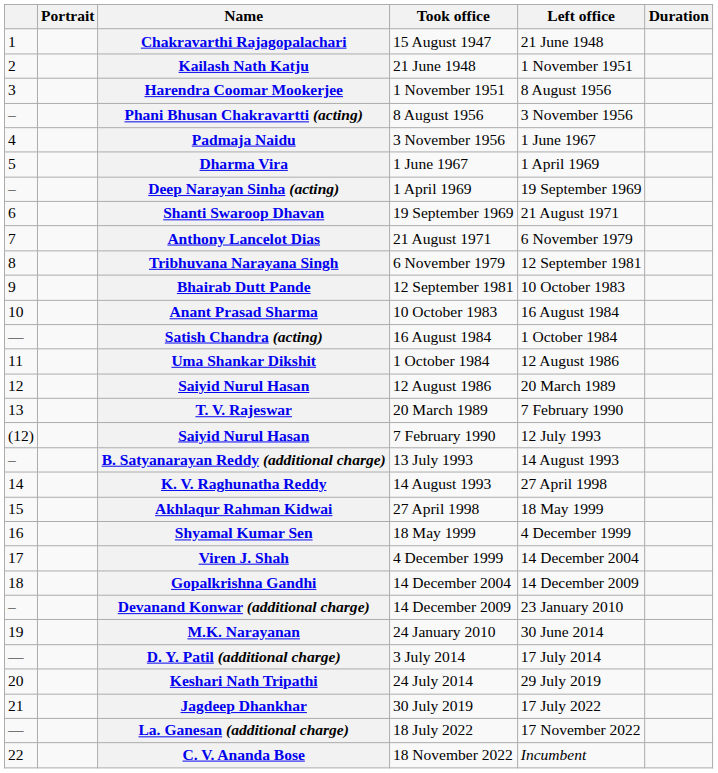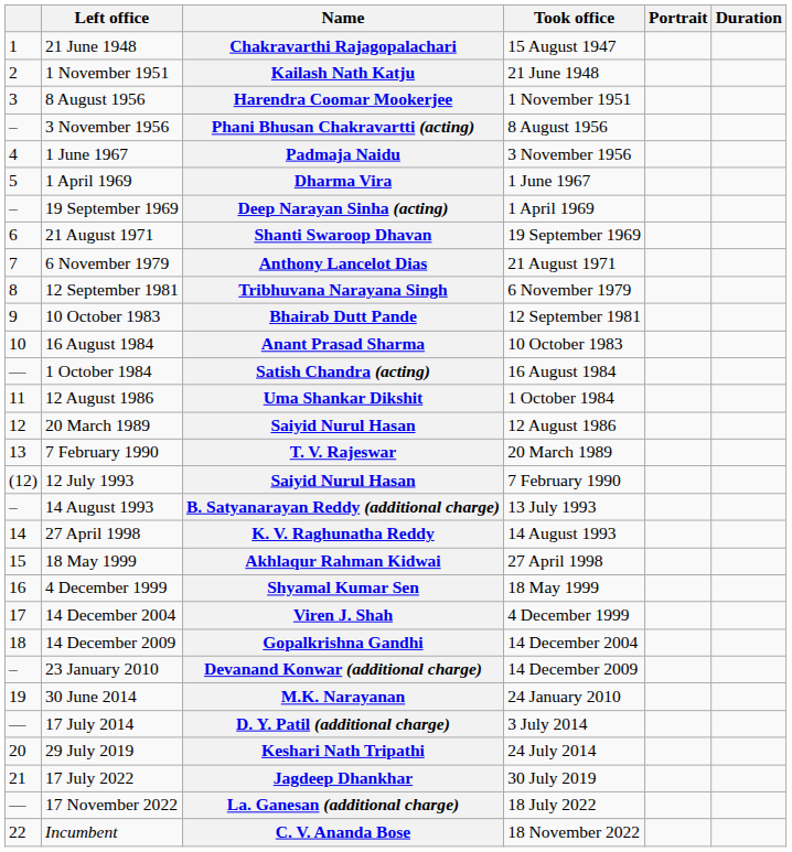 <table class="wikitable">
 <tr>
 <th></th>
-<th>Portrait</th>
+<th>Left office</th>
 <th>Name</th>
 <th>Took office</th>
-<th>Left office</th>
+<th>Portrait</th>
 <th>Duration</th>
 </tr>
 <tr>
 <td>1</td>
-<td></td>
+<td>21 June 1948</td>
 <th><a href='#'>Chakravarthi Rajagopalachari</a></th>
 <td>15 August 1947</td>
-<td>21 June 1948</td>
+<td></td>
 <td></td>
 </tr>
 <tr>
 <td>2</td>
-<td></td>
+<td>1 November 1951</td>
 <th><a href='#'>Kailash Nath Katju</a></th>
 <td>21 June 1948</td>
-<td>1 November 1951</td>
+<td></td>
 <td></td>
 </tr>
 <tr>
 <td>3</td>
-<td></td>
+<td>8 August 1956</td>
 <th><a href='#'>Harendra Coomar Mookerjee</a></th>
 <td>1 November 1951</td>
-<td>8 August 1956</td>
+<td></td>
 <td></td>
 </tr>
 <tr>
 <td>–</td>
-<td></td>
+<td>3 November 1956</td>
 <th><a href='#'>Phani Bhusan Chakravartti</a> <em>(acting)</em></th>
 <td>8 August 1956</td>
-<td>3 November 1956</td>
+<td></td>
 <td></td>
 </tr>
 <tr>
 <td>4</td>
-<td></td>
+<td>1 June 1967</td>
 <th><a href='#'>Padmaja Naidu</a></th>
 <td>3 November 1956</td>
-<td>1 June 1967</td>
+<td></td>
 <td></td>
 </tr>
 <tr>
 <td>5</td>
-<td></td>
+<td>1 April 1969</td>
 <th><a href='#'>Dharma Vira</a></th>
 <td>1 June 1967</td>
-<td>1 April 1969</td>
+<td></td>
 <td></td>
 </tr>
 <tr>
 <td>–</td>
-<td></td>
+<td>19 September 1969</td>
 <th><a href='#'>Deep Narayan Sinha</a> <em>(acting)</em></th>
 <td>1 April 1969</td>
-<td>19 September 1969</td>
+<td></td>
 <td></td>
 </tr>
 <tr>
 <td>6</td>
-<td></td>
+<td>21 August 1971</td>
 <th><a href='#'>Shanti Swaroop Dhavan</a></th>
 <td>19 September 1969</td>
-<td>21 August 1971</td>
+<td></td>
 <td></td>
 </tr>
 <tr>
 <td>7</td>
-<td></td>
+<td>6 November 1979</td>
 <th><a href='#'>Anthony Lancelot Dias</a></th>
 <td>21 August 1971</td>
-<td>6 November 1979</td>
+<td></td>
 <td></td>
 </tr>
 <tr>
 <td>8</td>
-<td></td>
+<td>12 September 1981</td>
 <th><a href='#'>Tribhuvana Narayana Singh</a></th>
 <td>6 November 1979</td>
-<td>12 September 1981</td>
+<td></td>
 <td></td>
 </tr>
 <tr>
 <td>9</td>
-<td></td>
+<td>10 October 1983</td>
 <th><a href='#'>Bhairab Dutt Pande</a></th>
 <td>12 September 1981</td>
-<td>10 October 1983</td>
+<td></td>
 <td></td>
 </tr>
 <tr>
 <td>10</td>
-<td></td>
+<td>16 August 1984</td>
 <th><a href='#'>Anant Prasad Sharma</a></th>
 <td>10 October 1983</td>
-<td>16 August 1984</td>
+<td></td>
 <td></td>
 </tr>
 <tr>
 <td>—</td>
-<td></td>
+<td>1 October 1984</td>
 <th><a href='#'>Satish Chandra</a> <em>(acting)</em></th>
 <td>16 August 1984</td>
-<td>1 October 1984</td>
+<td></td>
 <td></td>
 </tr>
 <tr>
 <td>11</td>
-<td></td>
+<td>12 August 1986</td>
 <th><a href='#'>Uma Shankar Dikshit</a></th>
 <td>1 October 1984</td>
-<td>12 August 1986</td>
+<td></td>
 <td></td>
 </tr>
 <tr>
 <td>12</td>
-<td></td>
+<td>20 March 1989</td>
 <th><a href='#'>Saiyid Nurul Hasan</a></th>
 <td>12 August 1986</td>
-<td>20 March 1989</td>
+<td></td>
 <td></td>
 </tr>
 <tr>
 <td>13</td>
-<td></td>
+<td>7 February 1990</td>
 <th><a href='#'>T. V. Rajeswar</a></th>
 <td>20 March 1989</td>
-<td>7 February 1990</td>
+<td></td>
 <td></td>
 </tr>
 <tr>
 <td>(12)</td>
-<td></td>
+<td>12 July 1993</td>
 <th><a href='#'>Saiyid Nurul Hasan</a></th>
 <td>7 February 1990</td>
-<td>12 July 1993</td>
+<td></td>
 <td></td>
 </tr>
 <tr>
 <td>–</td>
-<td></td>
+<td>14 August 1993</td>
 <th><a href='#'>B. Satyanarayan Reddy</a> <em>(additional charge)</em></th>
 <td>13 July 1993</td>
-<td>14 August 1993</td>
+<td></td>
 <td></td>
 </tr>
 <tr>
 <td>14</td>
-<td></td>
+<td>27 April 1998</td>
 <th><a href='#'>K. V. Raghunatha Reddy</a></th>
 <td>14 August 1993</td>
-<td>27 April 1998</td>
+<td></td>
 <td></td>
 </tr>
 <tr>
 <td>15</td>
-<td></td>
+<td>18 May 1999</td>
 <th><a href='#'>Akhlaqur Rahman Kidwai</a></th>
 <td>27 April 1998</td>
-<td>18 May 1999</td>
+<td></td>
 <td></td>
 </tr>
 <tr>
 <td>16</td>
-<td></td>
+<td>4 December 1999</td>
 <th><a href='#'>Shyamal Kumar Sen</a></th>
 <td>18 May 1999</td>
-<td>4 December 1999</td>
+<td></td>
 <td></td>
 </tr>
 <tr>
 <td>17</td>
-<td></td>
+<td>14 December 2004</td>
 <th><a href='#'>Viren J. Shah</a></th>
 <td>4 December 1999</td>
-<td>14 December 2004</td>
+<td></td>
 <td></td>
 </tr>
 <tr>
 <td>18</td>
-<td></td>
+<td>14 December 2009</td>
 <th><a href='#'>Gopalkrishna Gandhi</a></th>
 <td>14 December 2004</td>
-<td>14 December 2009</td>
+<td></td>
 <td></td>
 </tr>
 <tr>
 <td>–</td>
-<td></td>
+<td>23 January 2010</td>
 <th><a href='#'>Devanand Konwar</a> <em>(additional charge)</em></th>
 <td>14 December 2009</td>
-<td>23 January 2010</td>
+<td></td>
 <td></td>
 </tr>
 <tr>
 <td>19</td>
-<td></td>
+<td>30 June 2014</td>
 <th><a href='#'>M.K. Narayanan</a></th>
 <td>24 January 2010</td>
-<td>30 June 2014</td>
+<td></td>
 <td></td>
 </tr>
 <tr>
 <td>—</td>
-<td></td>
+<td>17 July 2014</td>
 <th><a href='#'>D. Y. Patil</a> <em>(additional charge)</em></th>
 <td>3 July 2014</td>
-<td>17 July 2014</td>
+<td></td>
 <td></td>
 </tr>
 <tr>
 <td>20</td>
-<td></td>
+<td>29 July 2019</td>
 <th><a href='#'>Keshari Nath Tripathi</a></th>
 <td>24 July 2014</td>
-<td>29 July 2019</td>
+<td></td>
 <td></td>
 </tr>
 <tr>
 <td>21</td>
-<td></td>
+<td>17 July 2022</td>
 <th><a href='#'>Jagdeep Dhankhar</a></th>
 <td>30 July 2019</td>
-<td>17 July 2022</td>
+<td></td>
 <td></td>
 </tr>
 <tr>
 <td>—</td>
-<td></td>
+<td>17 November 2022</td>
 <th><a href='#'>La. Ganesan</a> <em>(additional charge)</em></th>
 <td>18 July 2022</td>
-<td>17 November 2022</td>
+<td></td>
 <td></td>
 </tr>
 <tr>
 <td>22</td>
-<td></td>
+<td><em>Incumbent</em></td>
 <th><a href='#'>C. V. Ananda Bose</a></th>
 <td>18 November 2022</td>
-<td><em>Incumbent</em></td>
+<td></td>
 <td></td>
 </tr>
 </table>
